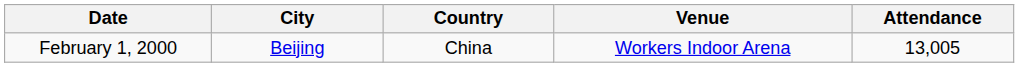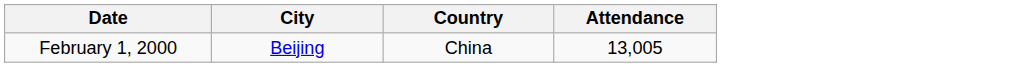 <table class="wikitable" style="text-align:center">
 <tr>
 <th scope="col" style="width:11em;">Date</th>
 <th scope="col" style="width:9em;">City</th>
 <th scope="col" style="width:9em;">Country</th>
-<th scope="col" style="width:16em;">Venue</th>
 <th scope="col" style="width:8.5em;">Attendance</th>
 </tr>
 <tr>
 <td>February 1, 2000</td>
 <td><a href='#'>Beijing</a></td>
 <td>China</td>
-<td><a href='#'>Workers Indoor Arena</a></td>
 <td>13,005</td>
 </tr>
 </table>
